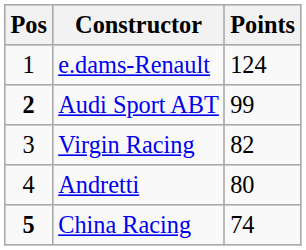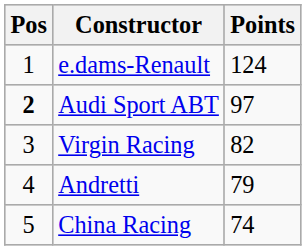 <table class="wikitable" style="font-size: 95%;">
 <tr>
 <th>Pos</th>
 <th>Constructor</th>
 <th>Points</th>
 </tr>
 <tr>
 <td align="center">1</td>
 <td> <a href='#'>e.dams-Renault</a></td>
 <td align="left">124</td>
 </tr>
 <tr>
 <td align="center"><strong>2</strong></td>
 <td> <a href='#'>Audi Sport ABT</a></td>
-<td align="left">99</td>
+<td align="left">97</td>
 </tr>
 <tr>
 <td align="center">3</td>
 <td> <a href='#'>Virgin Racing</a></td>
 <td align="left">82</td>
 </tr>
 <tr>
 <td align="center">4</td>
 <td> <a href='#'>Andretti</a></td>
-<td align="left">80</td>
+<td align="left">79</td>
 </tr>
 <tr>
-<td align="center"><strong>5</strong></td>
+<td align="center">5</td>
 <td> <a href='#'>China Racing</a></td>
 <td align="left">74</td>
 </tr>
 </table>
